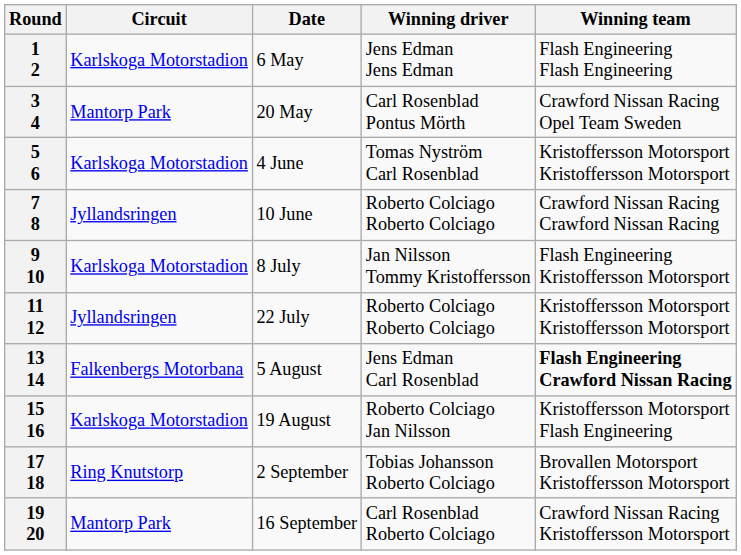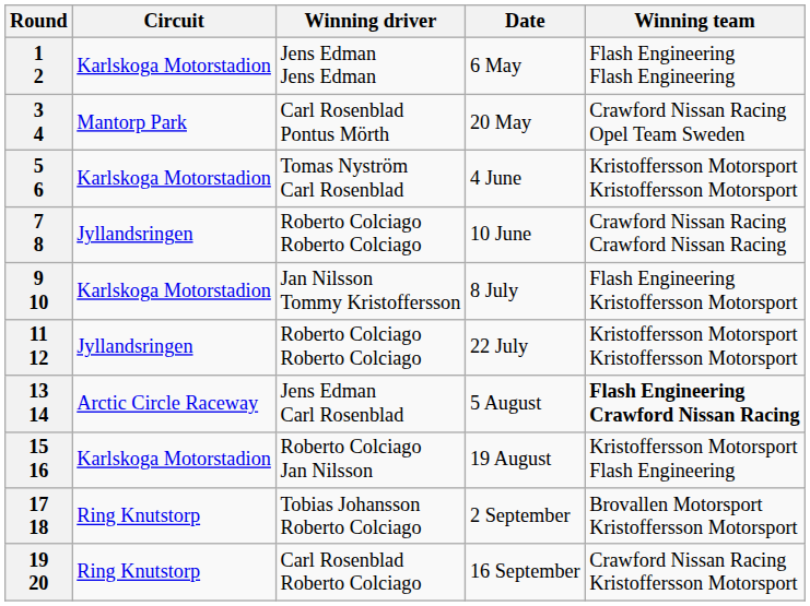 <table class="wikitable" style="font-size: 85%">
 <tr>
 <th>Round</th>
 <th>Circuit</th>
+<th>Winning driver</th>
 <th>Date</th>
-<th>Winning driver</th>
 <th>Winning team</th>
 </tr>
 <tr>
 <th>1<br>2</th>
 <td> <a href='#'>Karlskoga Motorstadion</a></td>
+<td>Jens Edman<br>Jens Edman</td>
 <td>6 May</td>
-<td>Jens Edman<br>Jens Edman</td>
 <td>Flash Engineering<br>Flash Engineering</td>
 </tr>
 <tr>
 <th>3<br>4</th>
 <td> <a href='#'>Mantorp Park</a></td>
+<td>Carl Rosenblad<br>Pontus Mörth</td>
 <td>20 May</td>
-<td>Carl Rosenblad<br>Pontus Mörth</td>
 <td>Crawford Nissan Racing<br>Opel Team Sweden</td>
 </tr>
 <tr>
 <th>5<br>6</th>
 <td> <a href='#'>Karlskoga Motorstadion</a></td>
+<td>Tomas Nyström<br>Carl Rosenblad</td>
 <td>4 June</td>
-<td>Tomas Nyström<br>Carl Rosenblad</td>
 <td>Kristoffersson Motorsport<br>Kristoffersson Motorsport</td>
 </tr>
 <tr>
 <th>7<br>8</th>
 <td> <a href='#'>Jyllandsringen</a></td>
+<td>Roberto Colciago<br>Roberto Colciago</td>
 <td>10 June</td>
-<td>Roberto Colciago<br>Roberto Colciago</td>
 <td>Crawford Nissan Racing<br>Crawford Nissan Racing</td>
 </tr>
 <tr>
 <th>9<br>10</th>
 <td> <a href='#'>Karlskoga Motorstadion</a></td>
+<td>Jan Nilsson<br>Tommy Kristoffersson</td>
 <td>8 July</td>
-<td>Jan Nilsson<br>Tommy Kristoffersson</td>
 <td>Flash Engineering<br>Kristoffersson Motorsport</td>
 </tr>
 <tr>
 <th>11<br>12</th>
 <td> <a href='#'>Jyllandsringen</a></td>
+<td>Roberto Colciago<br>Roberto Colciago</td>
 <td>22 July</td>
-<td>Roberto Colciago<br>Roberto Colciago</td>
 <td>Kristoffersson Motorsport<br>Kristoffersson Motorsport</td>
 </tr>
 <tr>
 <th>13<br>14</th>
-<td> <a href='#'>Falkenbergs Motorbana</a></td>
+<td> <a href='#'>Arctic Circle Raceway</a></td>
+<td>Jens Edman<br>Carl Rosenblad</td>
 <td>5 August</td>
-<td>Jens Edman<br>Carl Rosenblad</td>
 <td><strong>Flash Engineering<br>Crawford Nissan Racing</strong></td>
 </tr>
 <tr>
 <th>15<br>16</th>
 <td> <a href='#'>Karlskoga Motorstadion</a></td>
+<td>Roberto Colciago<br>Jan Nilsson</td>
 <td>19 August</td>
-<td>Roberto Colciago<br>Jan Nilsson</td>
 <td>Kristoffersson Motorsport<br>Flash Engineering</td>
 </tr>
 <tr>
 <th>17<br>18</th>
 <td> <a href='#'>Ring Knutstorp</a></td>
+<td>Tobias Johansson<br>Roberto Colciago</td>
 <td>2 September</td>
-<td>Tobias Johansson<br>Roberto Colciago</td>
 <td>Brovallen Motorsport<br>Kristoffersson Motorsport</td>
 </tr>
 <tr>
 <th>19<br>20</th>
-<td> <a href='#'>Mantorp Park</a></td>
+<td> <a href='#'>Ring Knutstorp</a></td>
+<td>Carl Rosenblad<br>Roberto Colciago</td>
 <td>16 September</td>
-<td>Carl Rosenblad<br>Roberto Colciago</td>
 <td>Crawford Nissan Racing<br>Kristoffersson Motorsport</td>
 </tr>
 </table>
